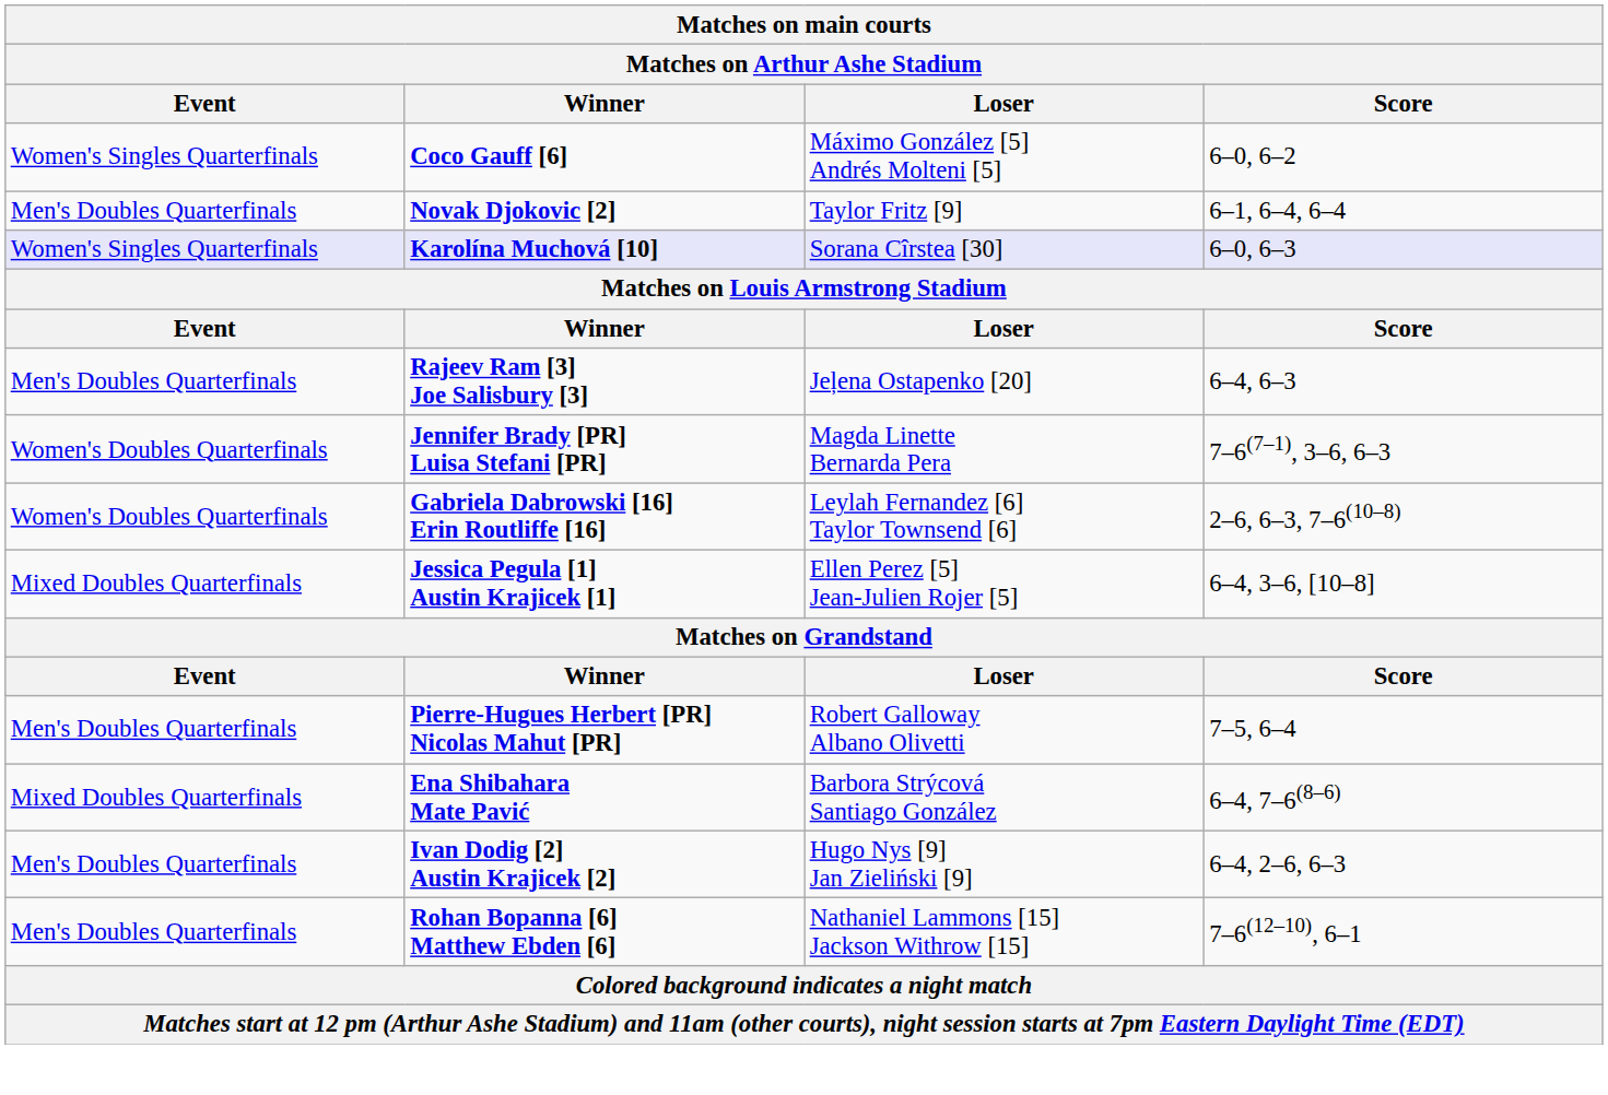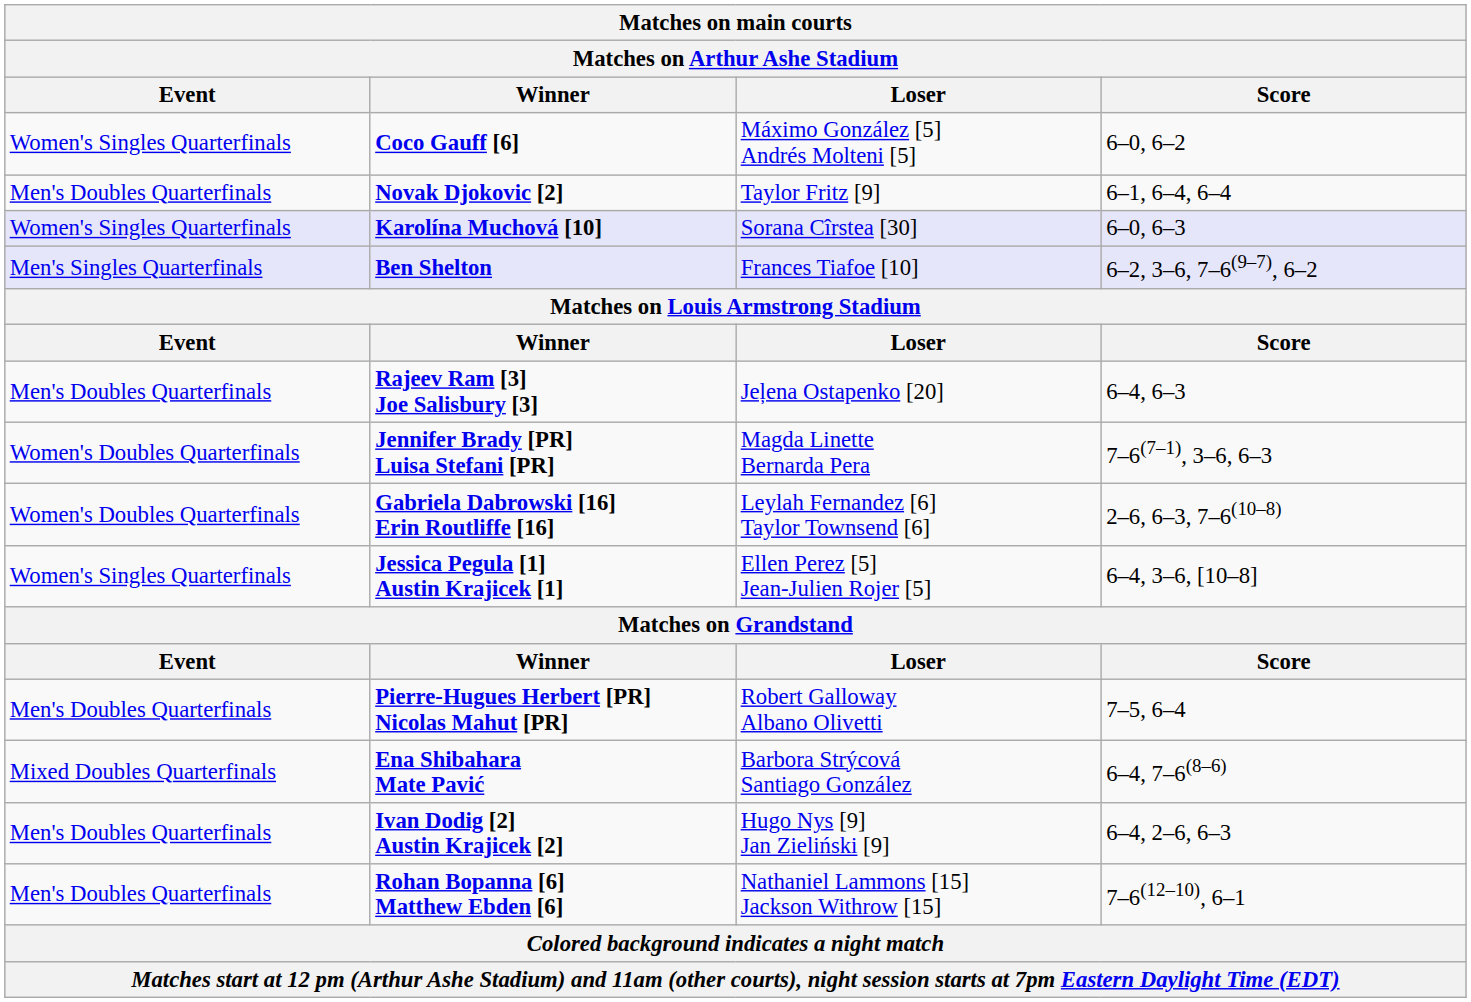 <table class="wikitable" style="margin:auto;">
 <tr>
 <th colspan="4" style="white-space:nowrap;">Matches on main courts</th>
 </tr>
 <tr>
 <th colspan="4"><strong>Matches on <a href='#'>Arthur Ashe Stadium</a></strong></th>
 </tr>
 <tr>
 <th width="250">Event</th>
 <th width="250">Winner</th>
 <th width="250">Loser</th>
 <th width="250">Score</th>
 </tr>
 <tr>
 <td><a href='#'>Women's Singles Quarterfinals</a></td>
 <td><strong> <a href='#'>Coco Gauff</a> [6]</strong></td>
 <td> <a href='#'>Máximo González</a> [5] <br>  <a href='#'>Andrés Molteni</a> [5]</td>
 <td>6–0, 6–2</td>
 </tr>
 <tr>
 <td><a href='#'>Men's Doubles Quarterfinals</a></td>
 <td><strong> <a href='#'>Novak Djokovic</a> [2]</strong></td>
 <td> <a href='#'>Taylor Fritz</a> [9]</td>
 <td>6–1, 6–4, 6–4</td>
 </tr>
 <tr bgcolor="lavender">
 <td><a href='#'>Women's Singles Quarterfinals</a></td>
 <td><strong> <a href='#'>Karolína Muchová</a> [10]</strong></td>
 <td> <a href='#'>Sorana Cîrstea</a> [30]</td>
 <td>6–0, 6–3</td>
 </tr>
+<tr bgcolor="lavender">
+<td><a href='#'>Men's Singles Quarterfinals</a></td>
+<td><strong> <a href='#'>Ben Shelton</a></strong></td>
+<td> <a href='#'>Frances Tiafoe</a> [10]</td>
+<td>6–2, 3–6, 7–6<sup>(9–7)</sup>, 6–2</td>
+</tr>
 <tr>
 <th colspan="4"><strong>Matches on <a href='#'>Louis Armstrong Stadium</a></strong></th>
 </tr>
 <tr>
 <th width="250">Event</th>
 <th width="250">Winner</th>
 <th width="250">Loser</th>
 <th width="250">Score</th>
 </tr>
 <tr>
 <td><a href='#'>Men's Doubles Quarterfinals</a></td>
 <td><strong> <a href='#'>Rajeev Ram</a> [3] <br>  <a href='#'>Joe Salisbury</a> [3]</strong></td>
 <td> <a href='#'>Jeļena Ostapenko</a> [20]</td>
 <td>6–4, 6–3</td>
 </tr>
 <tr>
 <td><a href='#'>Women's Doubles Quarterfinals</a></td>
 <td><strong> <a href='#'>Jennifer Brady</a> [PR] <br>  <a href='#'>Luisa Stefani</a> [PR]</strong></td>
 <td> <a href='#'>Magda Linette</a> <br> <a href='#'>Bernarda Pera</a></td>
 <td>7–6<sup>(7–1)</sup>, 3–6, 6–3</td>
 </tr>
 <tr>
 <td><a href='#'>Women's Doubles Quarterfinals</a></td>
 <td><strong> <a href='#'>Gabriela Dabrowski</a> [16] <br>  <a href='#'>Erin Routliffe</a> [16]</strong></td>
 <td> <a href='#'>Leylah Fernandez</a> [6] <br> <a href='#'>Taylor Townsend</a> [6]</td>
 <td>2–6, 6–3, 7–6<sup>(10–8)</sup></td>
 </tr>
 <tr>
-<td><a href='#'>Mixed Doubles Quarterfinals</a></td>
+<td><a href='#'>Women's Singles Quarterfinals</a></td>
 <td><strong> <a href='#'>Jessica Pegula</a> [1] <br>  <a href='#'>Austin Krajicek</a> [1]</strong></td>
 <td> <a href='#'>Ellen Perez</a> [5] <br> <a href='#'>Jean-Julien Rojer</a> [5]</td>
 <td>6–4, 3–6, [10–8]</td>
 </tr>
 <tr>
 <th colspan="4"><strong>Matches on <a href='#'>Grandstand</a></strong></th>
 </tr>
 <tr>
 <th width="250">Event</th>
 <th width="250">Winner</th>
 <th width="250">Loser</th>
 <th width="250">Score</th>
 </tr>
 <tr>
 <td><a href='#'>Men's Doubles Quarterfinals</a></td>
 <td><strong> <a href='#'>Pierre-Hugues Herbert</a> [PR] <br>  <a href='#'>Nicolas Mahut</a> [PR]</strong></td>
 <td> <a href='#'>Robert Galloway</a> <br>  <a href='#'>Albano Olivetti</a></td>
 <td>7–5, 6–4</td>
 </tr>
 <tr>
 <td><a href='#'>Mixed Doubles Quarterfinals</a></td>
 <td><strong> <a href='#'>Ena Shibahara</a> <br>  <a href='#'>Mate Pavić</a></strong></td>
 <td> <a href='#'>Barbora Strýcová</a> <br>  <a href='#'>Santiago González</a></td>
 <td>6–4, 7–6<sup>(8–6)</sup></td>
 </tr>
 <tr>
 <td><a href='#'>Men's Doubles Quarterfinals</a></td>
 <td><strong> <a href='#'>Ivan Dodig</a> [2] <br>  <a href='#'>Austin Krajicek</a> [2]</strong></td>
 <td> <a href='#'>Hugo Nys</a> [9] <br>  <a href='#'>Jan Zieliński</a> [9]</td>
 <td>6–4, 2–6, 6–3</td>
 </tr>
 <tr>
 <td><a href='#'>Men's Doubles Quarterfinals</a></td>
 <td><strong> <a href='#'>Rohan Bopanna</a> [6] <br>  <a href='#'>Matthew Ebden</a> [6]</strong></td>
 <td> <a href='#'>Nathaniel Lammons</a> [15]  <br> <a href='#'>Jackson Withrow</a> [15]</td>
 <td>7–6<sup>(12–10)</sup>, 6–1</td>
 </tr>
 <tr>
 <th colspan="4"><em>Colored background indicates a night match</em></th>
 </tr>
 <tr>
 <th colspan="4"><em>Matches start at 12 pm (Arthur Ashe Stadium) and 11am (other courts), night session starts at 7pm <a href='#'>Eastern Daylight Time (EDT)</a></em></th>
 </tr>
 </table>
